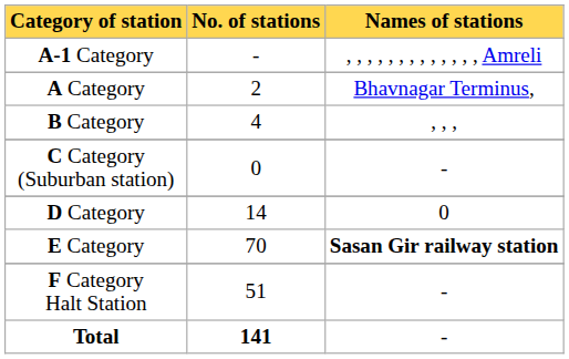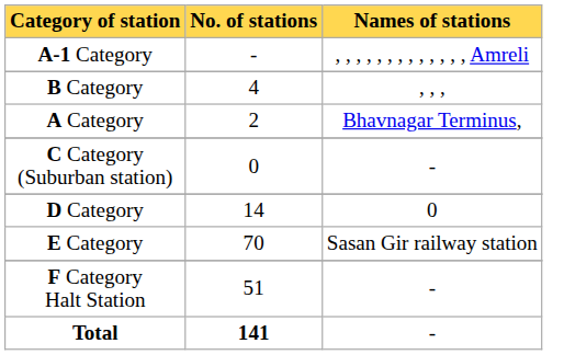 <table class="wikitable sortable" style="background:#fff;">
 <tr>
 <th style="background:#ffd750;" !>Category of station</th>
 <th style="background:#ffd750;" !>No. of stations</th>
 <th style="background:#ffd750;" !>Names of stations</th>
 </tr>
 <tr>
 <td style="text-align:center;"><strong>A-1</strong> Category</td>
 <td style="text-align:center;">-</td>
 <td style="text-align:center;">, , , , , , , , , , , , , <a href='#'>Amreli</a></td>
 </tr>
 <tr>
 </tr>
 <tr>
+<td style="text-align:center;"><strong>B</strong> Category</td>
+<td style="text-align:center;">4</td>
+<td style="text-align:center;">, , , </td>
+</tr>
+<tr>
 <td style="text-align:center;"><strong>A</strong> Category</td>
 <td style="text-align:center;">2</td>
 <td style="text-align:center;"><a href='#'>Bhavnagar Terminus</a>, </td>
-</tr>
-<tr>
-<td style="text-align:center;"><strong>B</strong> Category</td>
-<td style="text-align:center;">4</td>
-<td style="text-align:center;">, , , </td>
 </tr>
 <tr>
 </tr>
 <tr>
 <td style="text-align:center;"><strong>C</strong> Category<br>(Suburban station)</td>
 <td style="text-align:center;">0</td>
 <td style="text-align:center;">-</td>
 </tr>
 <tr>
 </tr>
 <tr>
 <td style="text-align:center;"><strong>D</strong> Category</td>
 <td style="text-align:center;">14</td>
 <td style="text-align:center;">0</td>
 </tr>
 <tr>
 <td style="text-align:center;"><strong>E</strong> Category</td>
 <td style="text-align:center;">70</td>
-<td style="text-align:center;"><strong>Sasan Gir railway station</strong></td>
+<td style="text-align:center;">Sasan Gir railway station</td>
 </tr>
 <tr>
 </tr>
 <tr>
 <td style="text-align:center;"><strong>F</strong> Category<br>Halt Station</td>
 <td style="text-align:center;">51</td>
 <td style="text-align:center;">-</td>
 </tr>
 <tr>
 <td style="text-align:center;"><strong>Total</strong></td>
 <td style="text-align:center;"><strong>141</strong></td>
 <td style="text-align:center;">-</td>
 </tr>
 </table>
